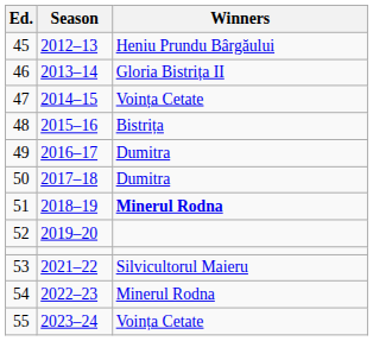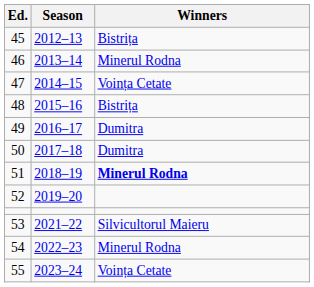 <table class="wikitable" style="font-size:90%">
 <tr>
 <th><abbr>Ed.</abbr></th>
 <th width="60">Season</th>
 <th width="220">Winners</th>
 </tr>
 <tr>
 <td align=center>45</td>
 <td><a href='#'>2012–13</a></td>
-<td><a href='#'>Heniu Prundu Bârgăului</a></td>
+<td><a href='#'>Bistrița</a></td>
 </tr>
 <tr>
 <td align=center>46</td>
 <td><a href='#'>2013–14</a></td>
-<td><a href='#'>Gloria Bistrița II</a></td>
+<td><a href='#'>Minerul Rodna</a></td>
 </tr>
 <tr>
 <td align=center>47</td>
 <td><a href='#'>2014–15</a></td>
 <td><a href='#'>Voința Cetate</a></td>
 </tr>
 <tr>
 <td align=center>48</td>
 <td><a href='#'>2015–16</a></td>
 <td><a href='#'>Bistrița</a></td>
 </tr>
 <tr>
 <td align=center>49</td>
 <td><a href='#'>2016–17</a></td>
 <td><a href='#'>Dumitra</a></td>
 </tr>
 <tr>
 <td align=center>50</td>
 <td><a href='#'>2017–18</a></td>
 <td><a href='#'>Dumitra</a></td>
 </tr>
 <tr>
 <td align=center>51</td>
 <td><a href='#'>2018–19</a></td>
 <td><strong><a href='#'>Minerul Rodna</a></strong></td>
 </tr>
 <tr>
 <td align=center>52</td>
 <td><a href='#'>2019–20</a></td>
 <td></td>
 </tr>
 <tr>
 <td align=center></td>
 <td></td>
 <td></td>
 </tr>
 <tr>
 <td align=center>53</td>
 <td><a href='#'>2021–22</a></td>
 <td><a href='#'>Silvicultorul Maieru</a></td>
 </tr>
 <tr>
 <td align=center>54</td>
 <td><a href='#'>2022–23</a></td>
 <td><a href='#'>Minerul Rodna</a></td>
 </tr>
 <tr>
 <td align=center>55</td>
 <td><a href='#'>2023–24</a></td>
 <td><a href='#'>Voința Cetate</a></td>
 </tr>
 </table>
